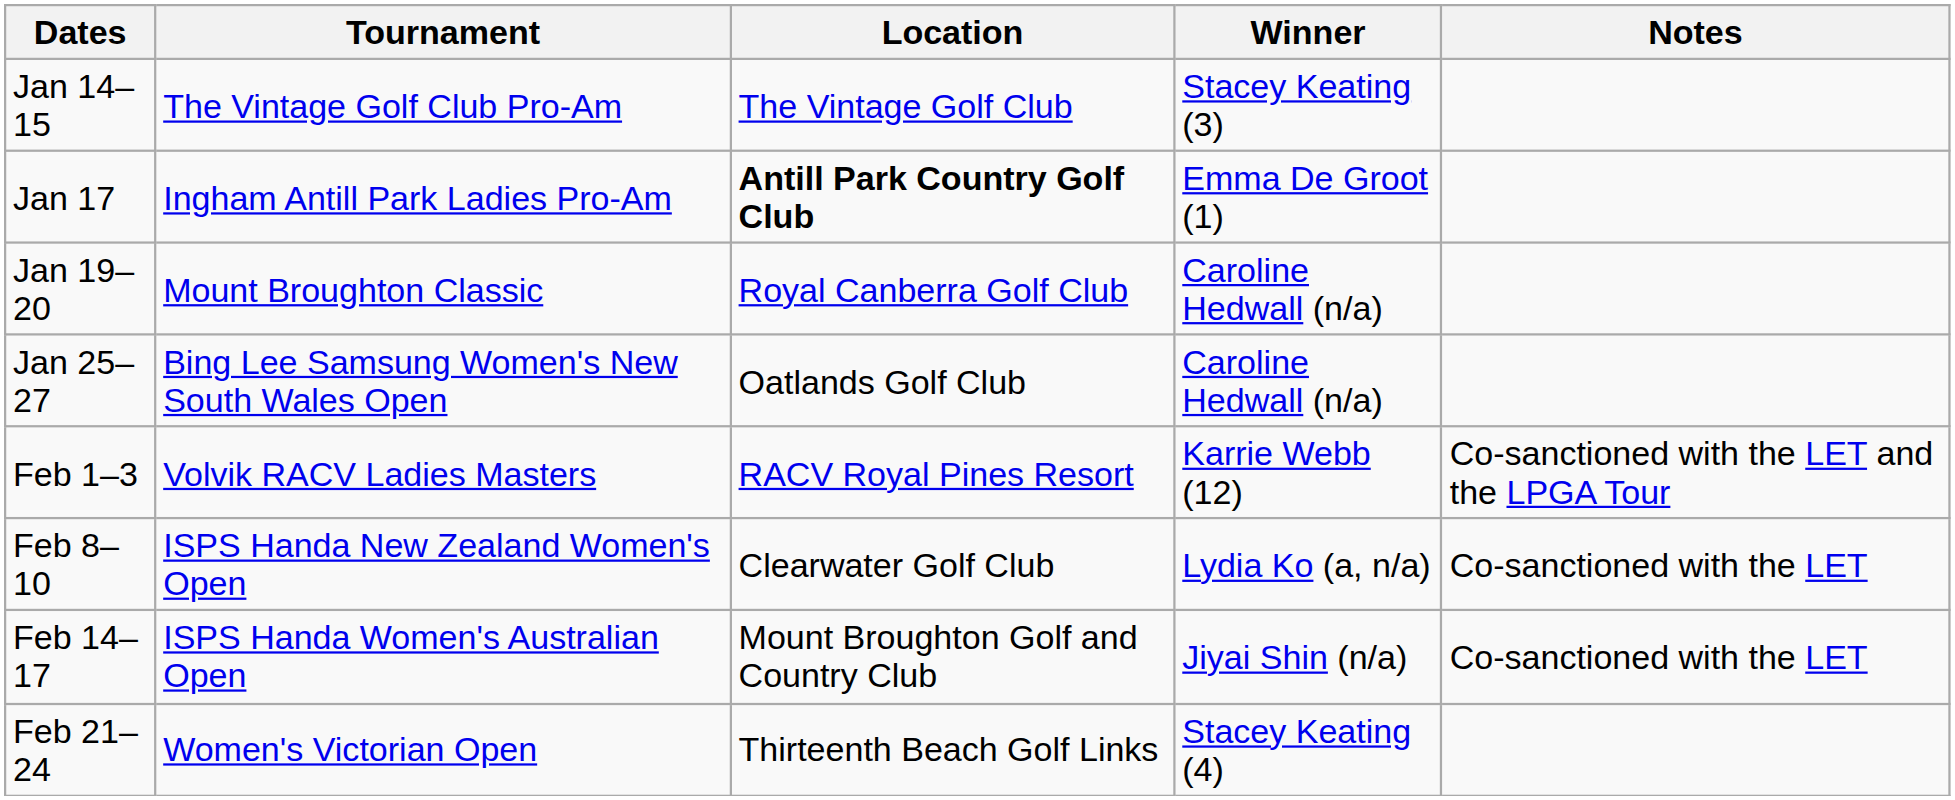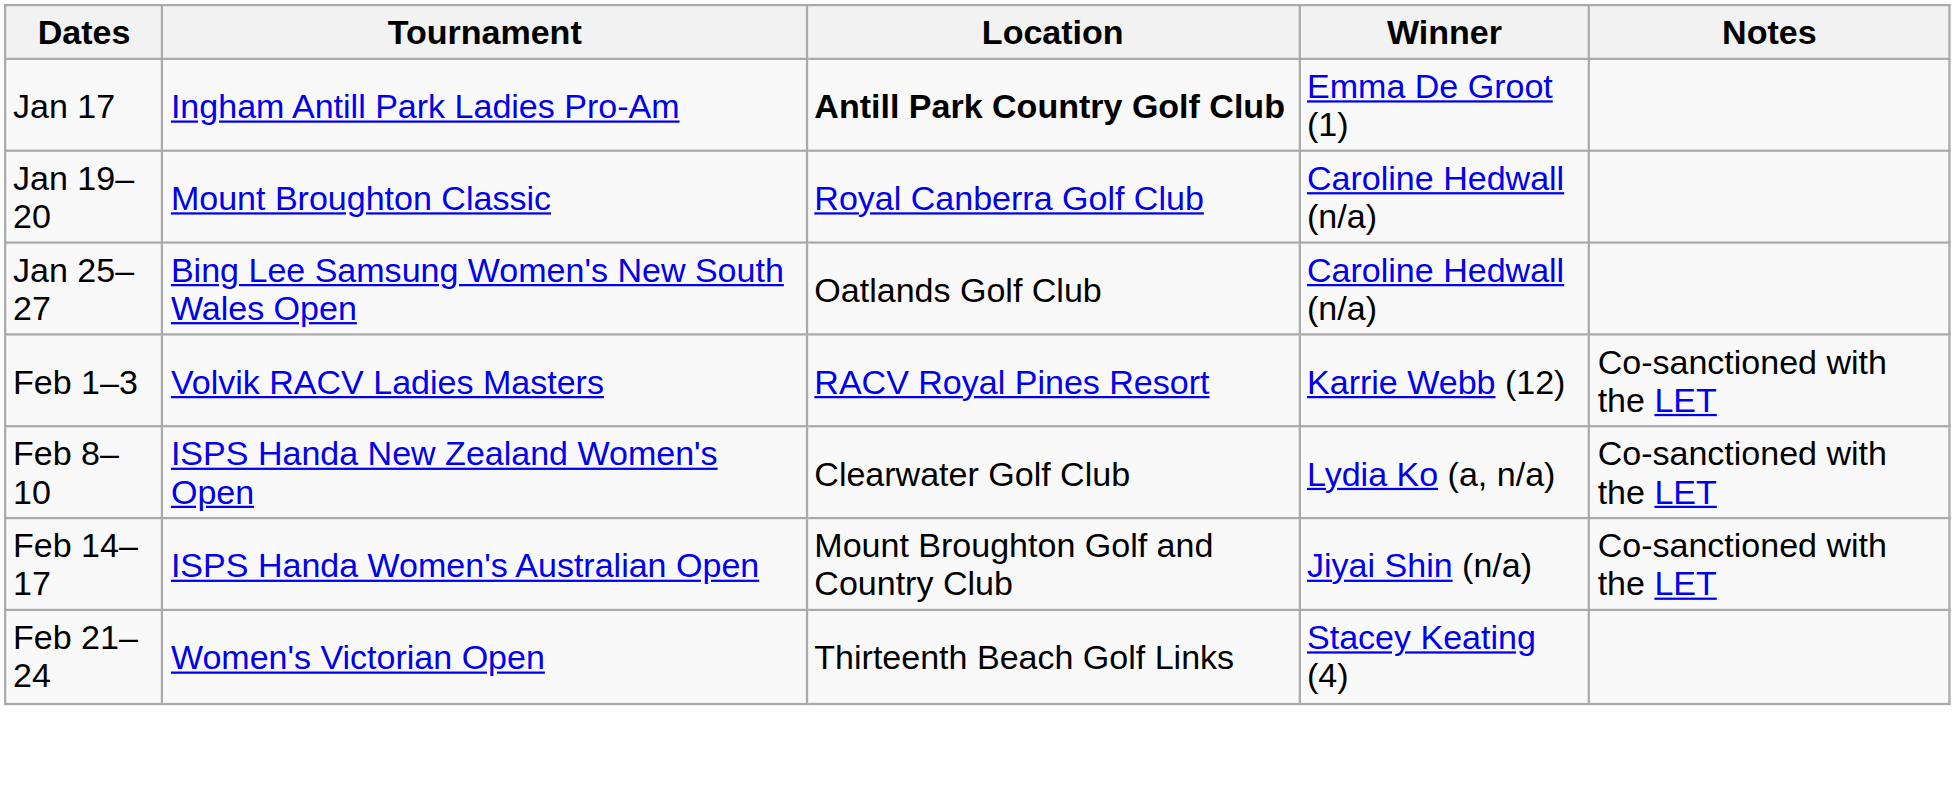 <table class="wikitable sortable" style="font-size:95%">
 <tr>
 <th>Dates</th>
 <th>Tournament</th>
 <th>Location</th>
 <th>Winner</th>
 <th>Notes</th>
-</tr>
-<tr>
-<td>Jan 14–15</td>
-<td><a href='#'>The Vintage Golf Club Pro-Am</a></td>
-<td><a href='#'>The Vintage Golf Club</a></td>
-<td> <a href='#'>Stacey Keating</a> (3)</td>
-<td></td>
 </tr>
 <tr>
 <td>Jan 17</td>
 <td><a href='#'>Ingham Antill Park Ladies Pro-Am</a></td>
 <td><strong>Antill Park Country Golf Club</strong></td>
 <td> <a href='#'>Emma De Groot</a> (1)</td>
 <td></td>
 </tr>
 <tr>
 <td>Jan 19–20</td>
 <td><a href='#'>Mount Broughton Classic</a></td>
 <td><a href='#'>Royal Canberra Golf Club</a></td>
 <td> <a href='#'>Caroline Hedwall</a> (n/a)</td>
 <td></td>
 </tr>
 <tr>
 <td>Jan 25–27</td>
 <td><a href='#'>Bing Lee Samsung Women's New South Wales Open</a></td>
 <td>Oatlands Golf Club</td>
 <td> <a href='#'>Caroline Hedwall</a> (n/a)</td>
 <td></td>
 </tr>
 <tr>
 <td>Feb 1–3</td>
 <td><a href='#'>Volvik RACV Ladies Masters</a></td>
 <td><a href='#'>RACV Royal Pines Resort</a></td>
 <td> <a href='#'>Karrie Webb</a> (12)</td>
-<td>Co-sanctioned with the <a href='#'>LET</a> and the <a href='#'>LPGA Tour</a></td>
+<td>Co-sanctioned with the <a href='#'>LET</a></td>
 </tr>
 <tr>
 <td>Feb 8–10</td>
 <td><a href='#'>ISPS Handa New Zealand Women's Open</a></td>
 <td>Clearwater Golf Club</td>
 <td> <a href='#'>Lydia Ko</a> (a, n/a)</td>
 <td>Co-sanctioned with the <a href='#'>LET</a></td>
 </tr>
 <tr>
 <td>Feb 14–17</td>
 <td><a href='#'>ISPS Handa Women's Australian Open</a></td>
 <td>Mount Broughton Golf and Country Club</td>
 <td> <a href='#'>Jiyai Shin</a> (n/a)</td>
 <td>Co-sanctioned with the <a href='#'>LET</a></td>
 </tr>
 <tr>
 <td>Feb 21–24</td>
 <td><a href='#'>Women's Victorian Open</a></td>
 <td>Thirteenth Beach Golf Links</td>
 <td> <a href='#'>Stacey Keating</a> (4)</td>
 <td></td>
 </tr>
 </table>
